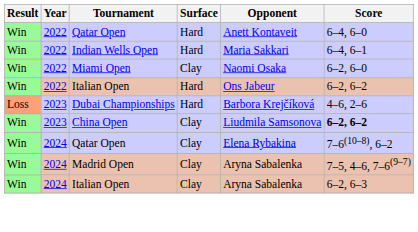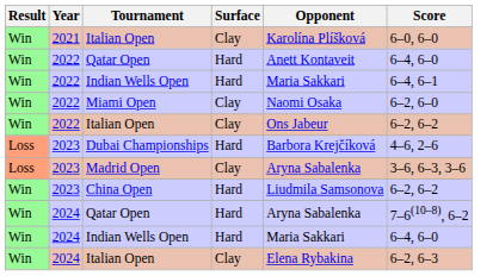 <table class="sortable wikitable">
 <tr>
 <th scope="col">Result</th>
 <th scope="col">Year</th>
 <th scope="col">Tournament</th>
 <th scope="col">Surface</th>
 <th scope="col">Opponent</th>
 <th scope="col" class=unsortable>Score</th>
+</tr>
+<tr style="background:#ebc2af;">
+<td style="background:#98fb98;">Win</td>
+<td><a href='#'>2021</a></td>
+<td><a href='#'>Italian Open</a></td>
+<td>Clay</td>
+<td> <a href='#'>Karolína Plíšková</a></td>
+<td>6–0, 6–0</td>
 </tr>
 <tr style="background:#ccccff;">
 <td style="background:#98fb98;">Win</td>
 <td><a href='#'>2022</a></td>
 <td><a href='#'>Qatar Open</a></td>
 <td>Hard</td>
 <td> <a href='#'>Anett Kontaveit</a></td>
 <td>6–4, 6–0</td>
 </tr>
 <tr style="background:#ccccff;">
 <td style="background:#98fb98;">Win</td>
 <td><a href='#'>2022</a></td>
 <td><a href='#'>Indian Wells Open</a></td>
 <td>Hard</td>
 <td> <a href='#'>Maria Sakkari</a></td>
 <td>6–4, 6–1</td>
 </tr>
 <tr style="background:#ccccff;">
 <td style="background:#98fb98;">Win</td>
 <td><a href='#'>2022</a></td>
 <td><a href='#'>Miami Open</a></td>
 <td>Clay</td>
 <td> <a href='#'>Naomi Osaka</a></td>
 <td>6–2, 6–0</td>
 </tr>
 <tr style="background:#ebc2af;">
 <td style="background:#98fb98;">Win</td>
 <td><a href='#'>2022</a></td>
 <td>Italian Open </td>
-<td>Hard</td>
+<td>Clay</td>
 <td> <a href='#'>Ons Jabeur</a></td>
 <td>6–2, 6–2</td>
 </tr>
 <tr style="background:#ccccff;">
 <td style="background:#ffa07a;">Loss</td>
 <td><a href='#'>2023</a></td>
 <td><a href='#'>Dubai Championships</a></td>
 <td>Hard</td>
 <td> <a href='#'>Barbora Krejčíková</a></td>
 <td>4–6, 2–6</td>
 </tr>
+<tr style="background:#ebc2af;">
+<td style="background:#ffa07a;">Loss</td>
+<td><a href='#'>2023</a></td>
+<td><a href='#'>Madrid Open</a></td>
+<td>Clay</td>
+<td> <a href='#'>Aryna Sabalenka</a></td>
+<td>3–6, 6–3, 3–6</td>
+</tr>
 <tr style="background:#ccccff;">
 <td style="background:#98fb98;">Win</td>
 <td><a href='#'>2023</a></td>
 <td><a href='#'>China Open</a></td>
-<td>Clay</td>
+<td>Hard</td>
 <td> <a href='#'>Liudmila Samsonova</a></td>
-<td><strong>6–2, 6–2</strong></td>
+<td>6–2, 6–2</td>
 </tr>
 <tr style="background:#ccccff;">
 <td style="background:#98fb98;">Win</td>
 <td><a href='#'>2024</a></td>
 <td>Qatar Open </td>
-<td>Clay</td>
-<td> <a href='#'>Elena Rybakina</a></td>
+<td>Hard</td>
+<td> Aryna Sabalenka</td>
 <td>7–6<sup>(10–8)</sup>, 6–2</td>
 </tr>
-<tr style="background:#ebc2af;">
+<tr style="background:#ccccff;">
 <td style="background:#98fb98;">Win</td>
 <td><a href='#'>2024</a></td>
-<td>Madrid Open</td>
-<td>Clay</td>
-<td> Aryna Sabalenka</td>
-<td>7–5, 4–6, 7–6<sup>(9–7)</sup></td>
+<td>Indian Wells Open </td>
+<td>Hard</td>
+<td> Maria Sakkari</td>
+<td>6–4, 6–0</td>
 </tr>
 <tr style="background:#ebc2af;">
 <td style="background:#98fb98;">Win</td>
 <td><a href='#'>2024</a></td>
 <td>Italian Open </td>
 <td>Clay</td>
-<td> Aryna Sabalenka</td>
+<td> <a href='#'>Elena Rybakina</a></td>
 <td>6–2, 6–3</td>
 </tr>
 </table>
